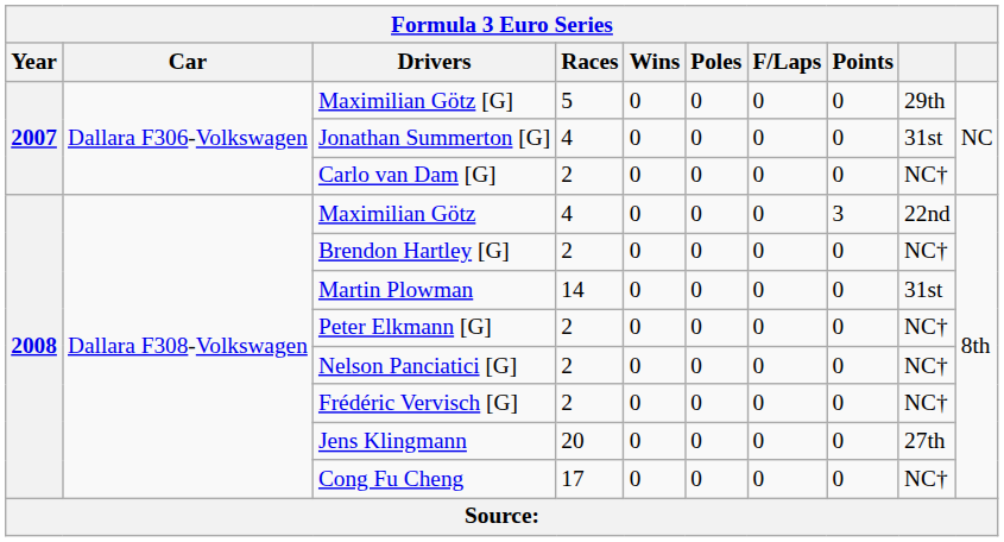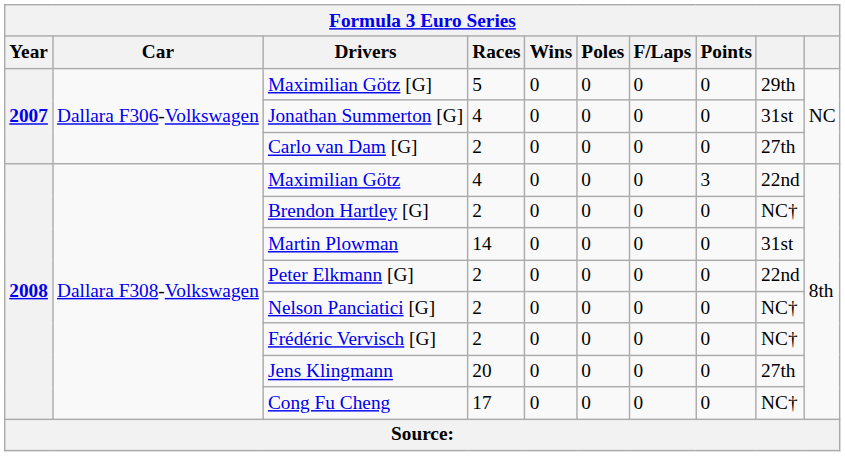 <table class="wikitable" style="font-size:85%">
 <tr>
 <th colspan="10" align="center"><a href='#'>Formula 3 Euro Series</a></th>
 </tr>
 <tr>
 <th>Year</th>
 <th>Car</th>
 <th>Drivers</th>
 <th>Races</th>
 <th>Wins</th>
 <th>Poles</th>
 <th>F/Laps</th>
 <th>Points</th>
 <th></th>
 <th></th>
 </tr>
 <tr>
 <th rowspan=3><a href='#'>2007</a></th>
 <td rowspan="3"><a href='#'>Dallara F306</a>-<a href='#'>Volkswagen</a></td>
 <td> <a href='#'>Maximilian Götz</a> [G]</td>
 <td>5</td>
 <td>0</td>
 <td>0</td>
 <td>0</td>
 <td>0</td>
 <td>29th</td>
 <td rowspan=3>NC</td>
 </tr>
 <tr>
 <td> <a href='#'>Jonathan Summerton</a> [G]</td>
 <td>4</td>
 <td>0</td>
 <td>0</td>
 <td>0</td>
 <td>0</td>
 <td>31st</td>
 </tr>
 <tr>
 <td> <a href='#'>Carlo van Dam</a> [G]</td>
 <td>2</td>
 <td>0</td>
 <td>0</td>
 <td>0</td>
 <td>0</td>
-<td>NC†</td>
+<td>27th</td>
 </tr>
 <tr>
 <th rowspan=8><a href='#'>2008</a></th>
 <td rowspan="8"><a href='#'>Dallara F308</a>-<a href='#'>Volkswagen</a></td>
 <td> <a href='#'>Maximilian Götz</a></td>
 <td>4</td>
 <td>0</td>
 <td>0</td>
 <td>0</td>
 <td>3</td>
 <td>22nd</td>
 <td rowspan=8>8th</td>
 </tr>
 <tr>
 <td> <a href='#'>Brendon Hartley</a> [G]</td>
 <td>2</td>
 <td>0</td>
 <td>0</td>
 <td>0</td>
 <td>0</td>
 <td>NC†</td>
 </tr>
 <tr>
 <td> <a href='#'>Martin Plowman</a></td>
 <td>14</td>
 <td>0</td>
 <td>0</td>
 <td>0</td>
 <td>0</td>
 <td>31st</td>
 </tr>
 <tr>
 <td> <a href='#'>Peter Elkmann</a> [G]</td>
 <td>2</td>
 <td>0</td>
 <td>0</td>
 <td>0</td>
 <td>0</td>
-<td>NC†</td>
+<td>22nd</td>
 </tr>
 <tr>
 <td> <a href='#'>Nelson Panciatici</a> [G]</td>
 <td>2</td>
 <td>0</td>
 <td>0</td>
 <td>0</td>
 <td>0</td>
 <td>NC†</td>
 </tr>
 <tr>
 <td> <a href='#'>Frédéric Vervisch</a> [G]</td>
 <td>2</td>
 <td>0</td>
 <td>0</td>
 <td>0</td>
 <td>0</td>
 <td>NC†</td>
 </tr>
 <tr>
 <td> <a href='#'>Jens Klingmann</a></td>
 <td>20</td>
 <td>0</td>
 <td>0</td>
 <td>0</td>
 <td>0</td>
 <td>27th</td>
 </tr>
 <tr>
 <td> <a href='#'>Cong Fu Cheng</a></td>
 <td>17</td>
 <td>0</td>
 <td>0</td>
 <td>0</td>
 <td>0</td>
 <td>NC†</td>
 </tr>
 <tr>
 <th colspan="10">Source:</th>
 </tr>
 </table>
